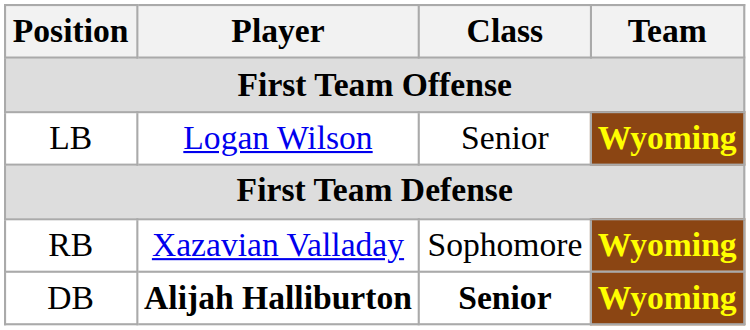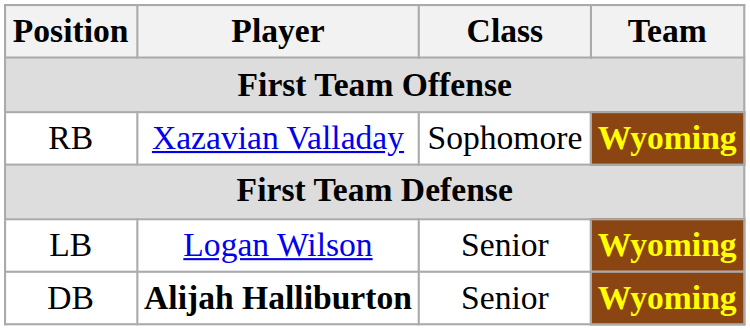 <table class="wikitable" border="0">
 <tr>
 <th>Position</th>
 <th>Player</th>
 <th>Class</th>
 <th>Team</th>
 </tr>
 <tr>
 <td colspan="4" style="text-align:center; background:#ddd;"><strong>First Team Offense </strong></td>
 </tr>
 <tr style="text-align:center;">
-<td style="background:white">LB</td>
-<td style="background:white"><a href='#'>Logan Wilson</a></td>
-<td style="background:white">Senior</td>
+<td style="background:white">RB</td>
+<td style="background:white"><a href='#'>Xazavian Valladay</a></td>
+<td style="background:white">Sophomore</td>
 <th style="background:#8B4513; color:#FFFF00;">Wyoming</th>
 </tr>
 <tr>
 <td colspan="4" style="text-align:center; background:#ddd;"><strong>First Team Defense</strong></td>
 </tr>
 <tr style="text-align:center;">
-<td style="background:white">RB</td>
-<td style="background:white"><a href='#'>Xazavian Valladay</a></td>
-<td style="background:white">Sophomore</td>
+<td style="background:white">LB</td>
+<td style="background:white"><a href='#'>Logan Wilson</a></td>
+<td style="background:white">Senior</td>
 <th style="background:#8B4513; color:#FFFF00;">Wyoming</th>
 </tr>
 <tr style="text-align:center;">
 <td style="background:white">DB</td>
 <td style="background:white"><strong>Alijah Halliburton</strong></td>
-<td style="background:white"><strong>Senior</strong></td>
+<td style="background:white">Senior</td>
 <th style="background:#8B4513; color:#FFFF00;">Wyoming</th>
 </tr>
 </table>
